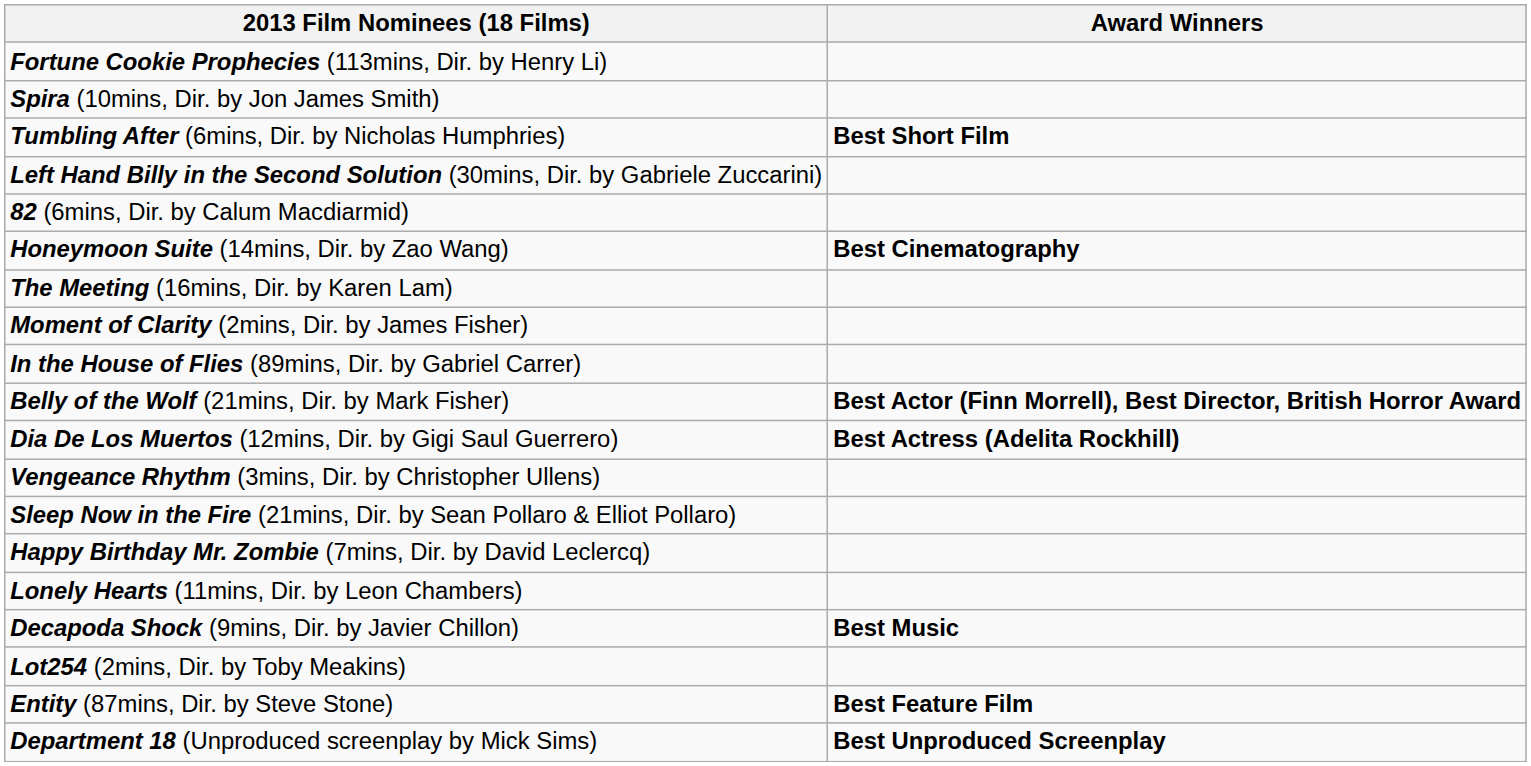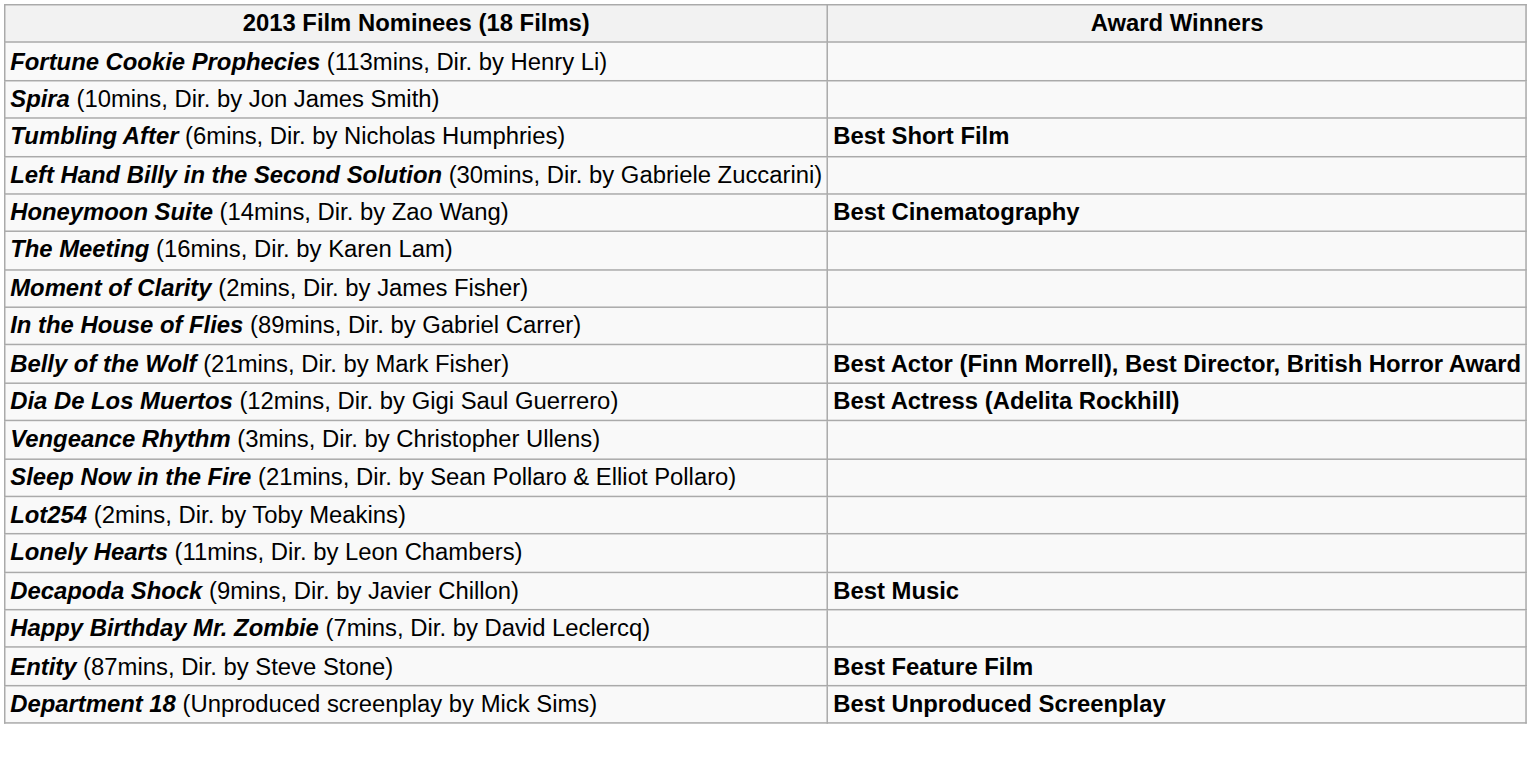 <table class="wikitable mw-collapsible mw-collapsed">
 <tr>
 <th>2013 Film Nominees (18 Films)</th>
 <th>Award Winners</th>
 </tr>
 <tr>
 <td><strong><em>Fortune Cookie Prophecies</em></strong> (113mins, Dir. by Henry Li)</td>
 <td></td>
 </tr>
 <tr>
 <td><strong><em>Spira</em></strong> (10mins, Dir. by Jon James Smith)</td>
 <td></td>
 </tr>
 <tr>
 <td><strong><em>Tumbling After</em></strong> (6mins, Dir. by Nicholas Humphries)</td>
 <td><strong>Best Short Film</strong></td>
 </tr>
 <tr>
 <td><strong><em>Left Hand Billy in the Second Solution</em></strong> (30mins, Dir. by Gabriele Zuccarini)</td>
-<td></td>
-</tr>
-<tr>
-<td><strong><em>82</em></strong> (6mins, Dir. by Calum Macdiarmid)</td>
 <td></td>
 </tr>
 <tr>
 <td><strong><em>Honeymoon Suite</em></strong> (14mins, Dir. by Zao Wang)</td>
 <td><strong>Best Cinematography</strong></td>
 </tr>
 <tr>
 <td><strong><em>The Meeting</em></strong> (16mins, Dir. by Karen Lam)</td>
 <td></td>
 </tr>
 <tr>
 <td><strong><em>Moment of Clarity</em></strong> (2mins, Dir. by James Fisher)</td>
 <td></td>
 </tr>
 <tr>
 <td><strong><em>In the House of Flies</em></strong> (89mins, Dir. by Gabriel Carrer)</td>
 <td></td>
 </tr>
 <tr>
 <td><strong><em>Belly of the Wolf</em></strong> (21mins, Dir. by Mark Fisher)</td>
 <td><strong>Best Actor (Finn Morrell), Best Director, British Horror Award</strong></td>
 </tr>
 <tr>
 <td><strong><em>Dia De Los Muertos</em></strong> (12mins, Dir. by Gigi Saul Guerrero)</td>
 <td><strong>Best Actress (Adelita Rockhill)</strong></td>
 </tr>
 <tr>
 <td><strong><em>Vengeance Rhythm</em></strong> (3mins, Dir. by Christopher Ullens)</td>
 <td></td>
 </tr>
 <tr>
 <td><strong><em>Sleep Now in the Fire</em></strong> (21mins, Dir. by Sean Pollaro &  Elliot Pollaro)</td>
 <td></td>
 </tr>
 <tr>
-<td><strong><em>Happy Birthday Mr. Zombie</em></strong> (7mins, Dir. by David Leclercq)</td>
+<td><strong><em>Lot254</em></strong> (2mins, Dir. by Toby Meakins)</td>
 <td></td>
 </tr>
 <tr>
 <td><strong><em>Lonely Hearts</em></strong> (11mins, Dir. by Leon Chambers)</td>
 <td></td>
 </tr>
 <tr>
 <td><strong><em>Decapoda Shock</em></strong> (9mins, Dir. by Javier Chillon)</td>
 <td><strong>Best Music</strong></td>
 </tr>
 <tr>
-<td><strong><em>Lot254</em></strong> (2mins, Dir. by Toby Meakins)</td>
+<td><strong><em>Happy Birthday Mr. Zombie</em></strong> (7mins, Dir. by David Leclercq)</td>
 <td></td>
 </tr>
 <tr>
 <td><strong><em>Entity</em></strong> (87mins, Dir. by Steve Stone)</td>
 <td><strong>Best Feature Film</strong></td>
 </tr>
 <tr>
 <td><strong><em>Department 18</em></strong> (Unproduced screenplay by Mick Sims)</td>
 <td><strong>Best Unproduced Screenplay</strong></td>
 </tr>
 </table>
